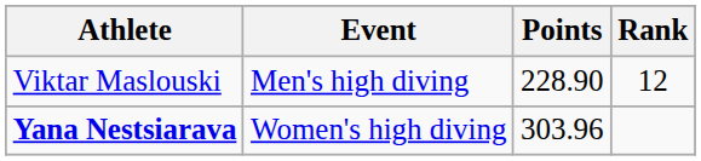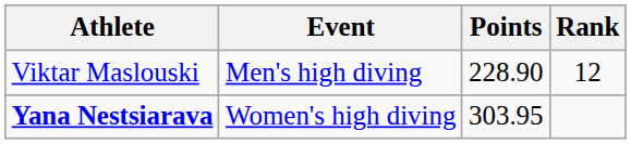 <table class=wikitable style="font-size:90%;">
 <tr>
 <th>Athlete</th>
 <th>Event</th>
 <th>Points</th>
 <th>Rank</th>
 </tr>
 <tr align=center>
 <td align=left><a href='#'>Viktar Maslouski</a></td>
 <td align=left><a href='#'>Men's high diving</a></td>
 <td>228.90</td>
 <td>12</td>
 </tr>
 <tr align=center>
 <td align=left><strong><a href='#'>Yana Nestsiarava</a></strong></td>
 <td align=left><a href='#'>Women's high diving</a></td>
-<td>303.96</td>
+<td>303.95</td>
 <td></td>
 </tr>
 </table>
